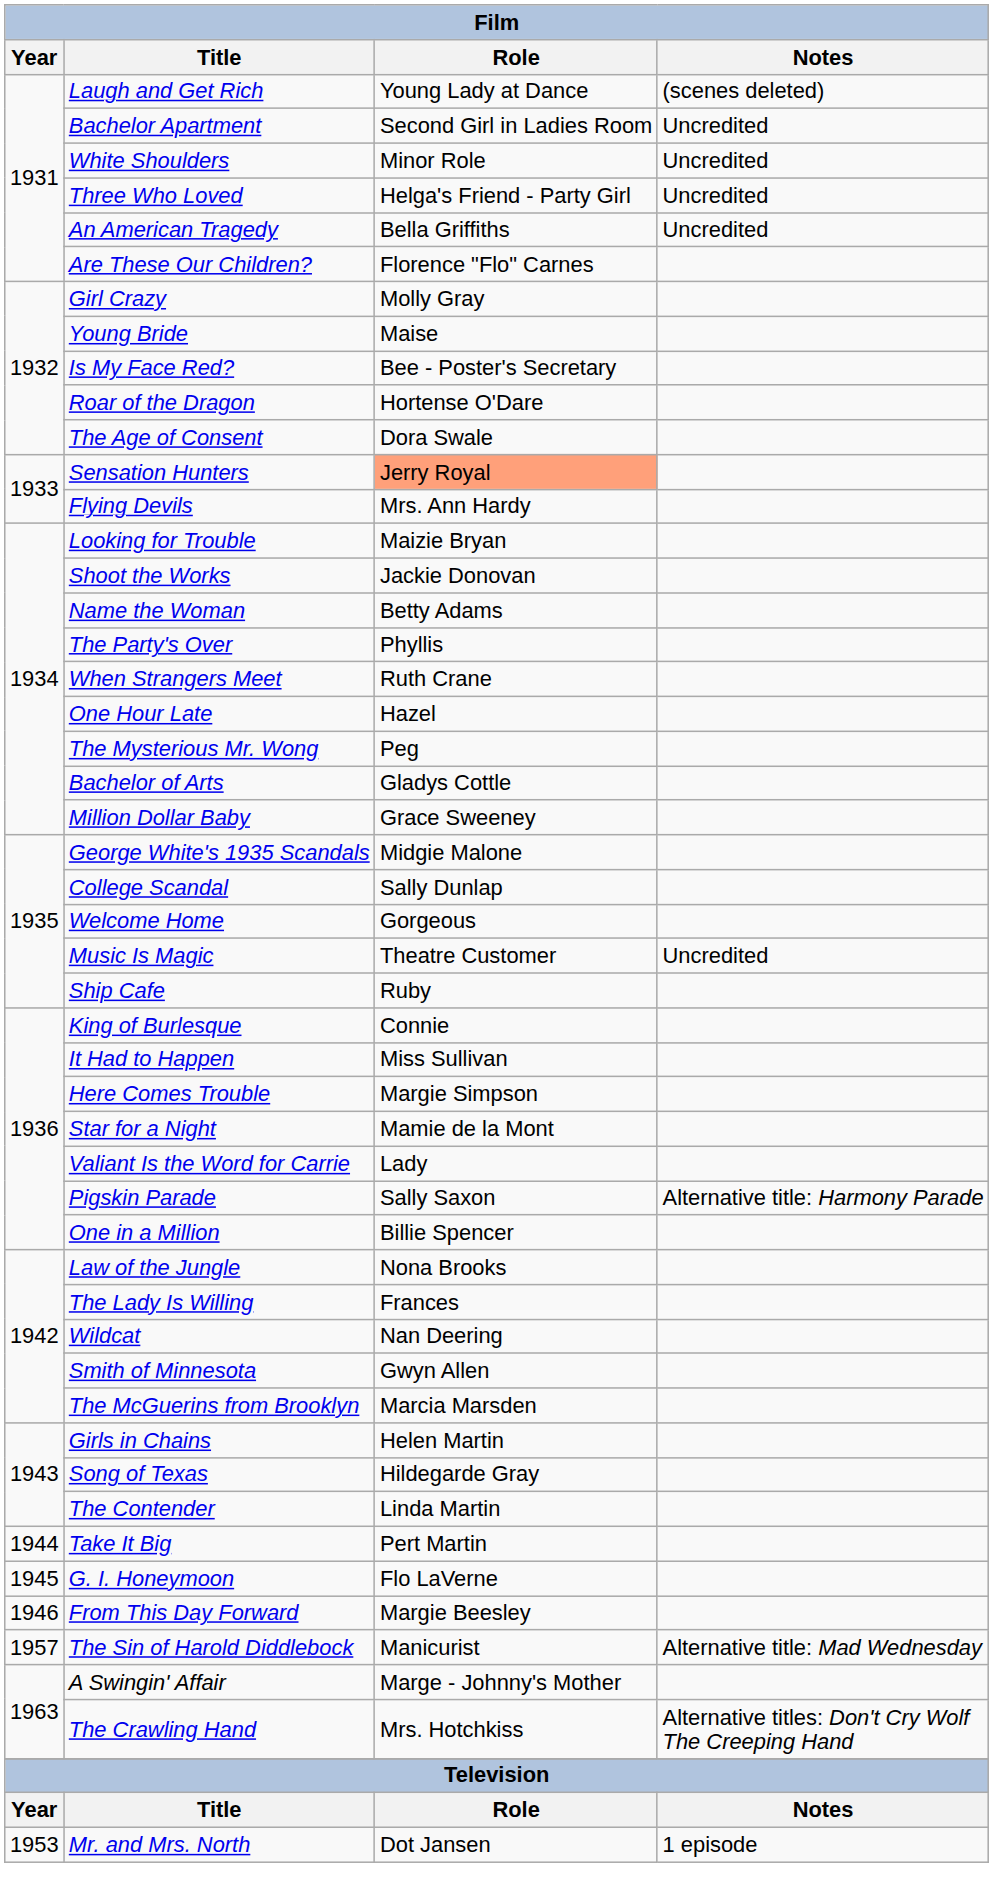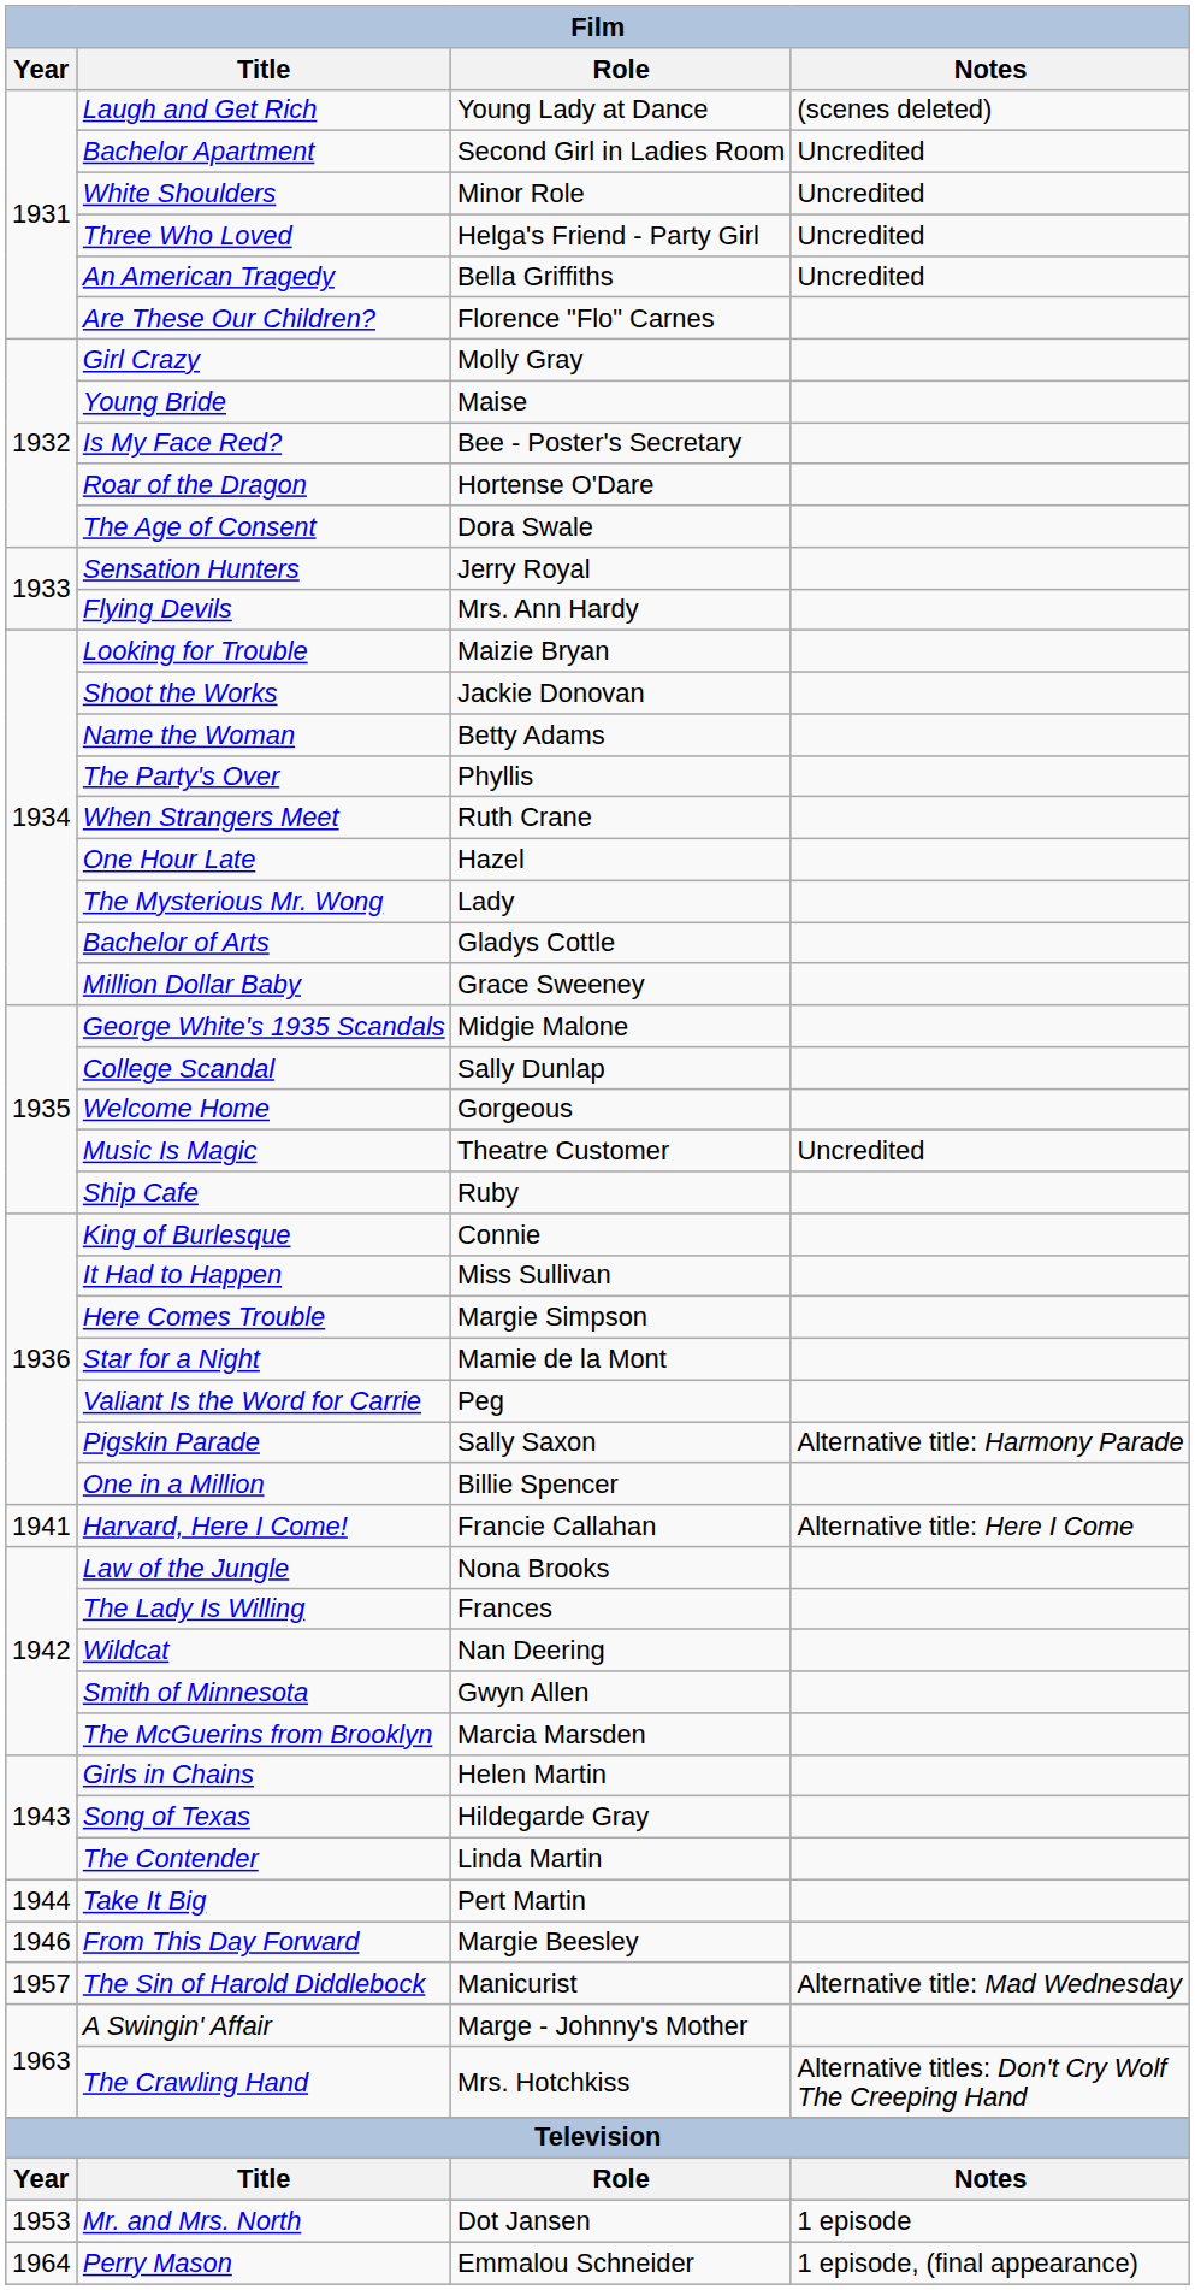 <table class="wikitable" style="font-size: 90%;">
 <tr>
 <th colspan="4" style="background: LightSteelBlue;">Film</th>
 </tr>
 <tr>
 <th>Year</th>
 <th>Title</th>
 <th>Role</th>
 <th>Notes</th>
 </tr>
 <tr>
 <td rowspan=6>1931</td>
 <td><em><a href='#'>Laugh and Get Rich</a></em></td>
 <td>Young Lady at Dance</td>
 <td>(scenes deleted)</td>
 </tr>
 <tr>
 <td><em><a href='#'>Bachelor Apartment</a></em></td>
 <td>Second Girl in Ladies Room</td>
 <td>Uncredited</td>
 </tr>
 <tr>
 <td><em><a href='#'>White Shoulders</a></em></td>
 <td>Minor Role</td>
 <td>Uncredited</td>
 </tr>
 <tr>
 <td><em><a href='#'>Three Who Loved</a></em></td>
 <td>Helga's Friend - Party Girl</td>
 <td>Uncredited</td>
 </tr>
 <tr>
 <td><em><a href='#'>An American Tragedy</a></em></td>
 <td>Bella Griffiths</td>
 <td>Uncredited</td>
 </tr>
 <tr>
 <td><em><a href='#'>Are These Our Children?</a></em></td>
 <td>Florence "Flo" Carnes</td>
 <td></td>
 </tr>
 <tr>
 <td rowspan=5>1932</td>
 <td><em><a href='#'>Girl Crazy</a></em></td>
 <td>Molly Gray</td>
 <td></td>
 </tr>
 <tr>
 <td><em><a href='#'>Young Bride</a></em></td>
 <td>Maise</td>
 <td></td>
 </tr>
 <tr>
 <td><em><a href='#'>Is My Face Red?</a></em></td>
 <td>Bee - Poster's Secretary</td>
 <td></td>
 </tr>
 <tr>
 <td><em><a href='#'>Roar of the Dragon</a></em></td>
 <td>Hortense O'Dare</td>
 <td></td>
 </tr>
 <tr>
 <td><em><a href='#'>The Age of Consent</a></em></td>
 <td>Dora Swale</td>
 <td></td>
 </tr>
 <tr>
 <td rowspan=2>1933</td>
 <td><em><a href='#'>Sensation Hunters</a></em></td>
-<td style="background: lightsalmon;">Jerry Royal</td>
+<td>Jerry Royal</td>
 <td></td>
 </tr>
 <tr>
 <td><em><a href='#'>Flying Devils</a></em></td>
 <td>Mrs. Ann Hardy</td>
 <td></td>
 </tr>
 <tr>
 <td rowspan=9>1934</td>
 <td><em><a href='#'>Looking for Trouble</a></em></td>
 <td>Maizie Bryan</td>
 <td></td>
 </tr>
 <tr>
 <td><em><a href='#'>Shoot the Works</a></em></td>
 <td>Jackie Donovan</td>
 <td></td>
 </tr>
 <tr>
 <td><em><a href='#'>Name the Woman</a></em></td>
 <td>Betty Adams</td>
 <td></td>
 </tr>
 <tr>
 <td><em><a href='#'>The Party's Over</a></em></td>
 <td>Phyllis</td>
 <td></td>
 </tr>
 <tr>
 <td><em><a href='#'>When Strangers Meet</a></em></td>
 <td>Ruth Crane</td>
 <td></td>
 </tr>
 <tr>
 <td><em><a href='#'>One Hour Late</a></em></td>
 <td>Hazel</td>
 <td></td>
 </tr>
 <tr>
 <td><em><a href='#'>The Mysterious Mr. Wong</a></em></td>
-<td>Peg</td>
+<td>Lady</td>
 <td></td>
 </tr>
 <tr>
 <td><em><a href='#'>Bachelor of Arts</a></em></td>
 <td>Gladys Cottle</td>
 <td></td>
 </tr>
 <tr>
 <td><em><a href='#'>Million Dollar Baby</a></em></td>
 <td>Grace Sweeney</td>
 <td></td>
 </tr>
 <tr>
 <td rowspan=5>1935</td>
 <td><em><a href='#'>George White's 1935 Scandals</a></em></td>
 <td>Midgie Malone</td>
 <td></td>
 </tr>
 <tr>
 <td><em><a href='#'>College Scandal</a></em></td>
 <td>Sally Dunlap</td>
 <td></td>
 </tr>
 <tr>
 <td><em><a href='#'>Welcome Home</a></em></td>
 <td>Gorgeous</td>
 <td></td>
 </tr>
 <tr>
 <td><em><a href='#'>Music Is Magic</a></em></td>
 <td>Theatre Customer</td>
 <td>Uncredited</td>
 </tr>
 <tr>
 <td><em><a href='#'>Ship Cafe</a></em></td>
 <td>Ruby</td>
 <td></td>
 </tr>
 <tr>
 <td rowspan=7>1936</td>
 <td><em><a href='#'>King of Burlesque</a></em></td>
 <td>Connie</td>
 <td></td>
 </tr>
 <tr>
 <td><em><a href='#'>It Had to Happen</a></em></td>
 <td>Miss Sullivan</td>
 <td></td>
 </tr>
 <tr>
 <td><em><a href='#'>Here Comes Trouble</a></em></td>
 <td>Margie Simpson</td>
 <td></td>
 </tr>
 <tr>
 <td><em><a href='#'>Star for a Night</a></em></td>
 <td>Mamie de la Mont</td>
 <td></td>
 </tr>
 <tr>
 <td><em><a href='#'>Valiant Is the Word for Carrie</a></em></td>
-<td>Lady</td>
+<td>Peg</td>
 <td></td>
 </tr>
 <tr>
 <td><em><a href='#'>Pigskin Parade</a></em></td>
 <td>Sally Saxon</td>
 <td>Alternative title: <em>Harmony Parade</em></td>
 </tr>
 <tr>
 <td><em><a href='#'>One in a Million</a></em></td>
 <td>Billie Spencer</td>
 <td></td>
+</tr>
+<tr>
+<td>1941</td>
+<td><em><a href='#'>Harvard, Here I Come!</a></em></td>
+<td>Francie Callahan</td>
+<td>Alternative title: <em>Here I Come</em></td>
 </tr>
 <tr>
 <td rowspan=5>1942</td>
 <td><em><a href='#'>Law of the Jungle</a></em></td>
 <td>Nona Brooks</td>
 <td></td>
 </tr>
 <tr>
 <td><em><a href='#'>The Lady Is Willing</a></em></td>
 <td>Frances</td>
 <td></td>
 </tr>
 <tr>
 <td><em><a href='#'>Wildcat</a></em></td>
 <td>Nan Deering</td>
 <td></td>
 </tr>
 <tr>
 <td><em><a href='#'>Smith of Minnesota</a></em></td>
 <td>Gwyn Allen</td>
 <td></td>
 </tr>
 <tr>
 <td><em><a href='#'>The McGuerins from Brooklyn</a></em></td>
 <td>Marcia Marsden</td>
 <td></td>
 </tr>
 <tr>
 <td rowspan=3>1943</td>
 <td><em><a href='#'>Girls in Chains</a></em></td>
 <td>Helen Martin</td>
 <td></td>
 </tr>
 <tr>
 <td><em><a href='#'>Song of Texas</a></em></td>
 <td>Hildegarde Gray</td>
 <td></td>
 </tr>
 <tr>
 <td><em><a href='#'>The Contender</a></em></td>
 <td>Linda Martin</td>
 <td></td>
 </tr>
 <tr>
 <td>1944</td>
 <td><em><a href='#'>Take It Big</a></em></td>
 <td>Pert Martin</td>
 <td></td>
 </tr>
 <tr>
-<td>1945</td>
-<td><em><a href='#'>G. I. Honeymoon</a></em></td>
-<td>Flo LaVerne</td>
-<td></td>
-</tr>
-<tr>
 <td>1946</td>
 <td><em><a href='#'>From This Day Forward</a></em></td>
 <td>Margie Beesley</td>
 <td></td>
 </tr>
 <tr>
 <td>1957</td>
 <td><em><a href='#'>The Sin of Harold Diddlebock</a></em></td>
 <td>Manicurist</td>
 <td>Alternative title: <em>Mad Wednesday</em></td>
 </tr>
 <tr>
 <td rowspan=2>1963</td>
 <td><em>A Swingin' Affair</em></td>
 <td>Marge - Johnny's Mother</td>
 <td></td>
 </tr>
 <tr>
 <td><em><a href='#'>The Crawling Hand</a></em></td>
 <td>Mrs. Hotchkiss</td>
 <td>Alternative titles: <em>Don't Cry Wolf</em><br><em>The Creeping Hand</em></td>
 </tr>
 <tr>
 </tr>
 <tr>
 <th colspan="4" style="background: LightSteelBlue;">Television</th>
 </tr>
 <tr>
 <th>Year</th>
 <th>Title</th>
 <th>Role</th>
 <th>Notes</th>
 </tr>
 <tr>
 <td>1953</td>
 <td><em><a href='#'>Mr. and Mrs. North</a></em></td>
 <td>Dot Jansen</td>
 <td>1 episode</td>
 </tr>
+<tr>
+<td>1964</td>
+<td><em><a href='#'>Perry Mason</a></em></td>
+<td>Emmalou Schneider</td>
+<td>1 episode, (final appearance)</td>
+</tr>
 </table>
